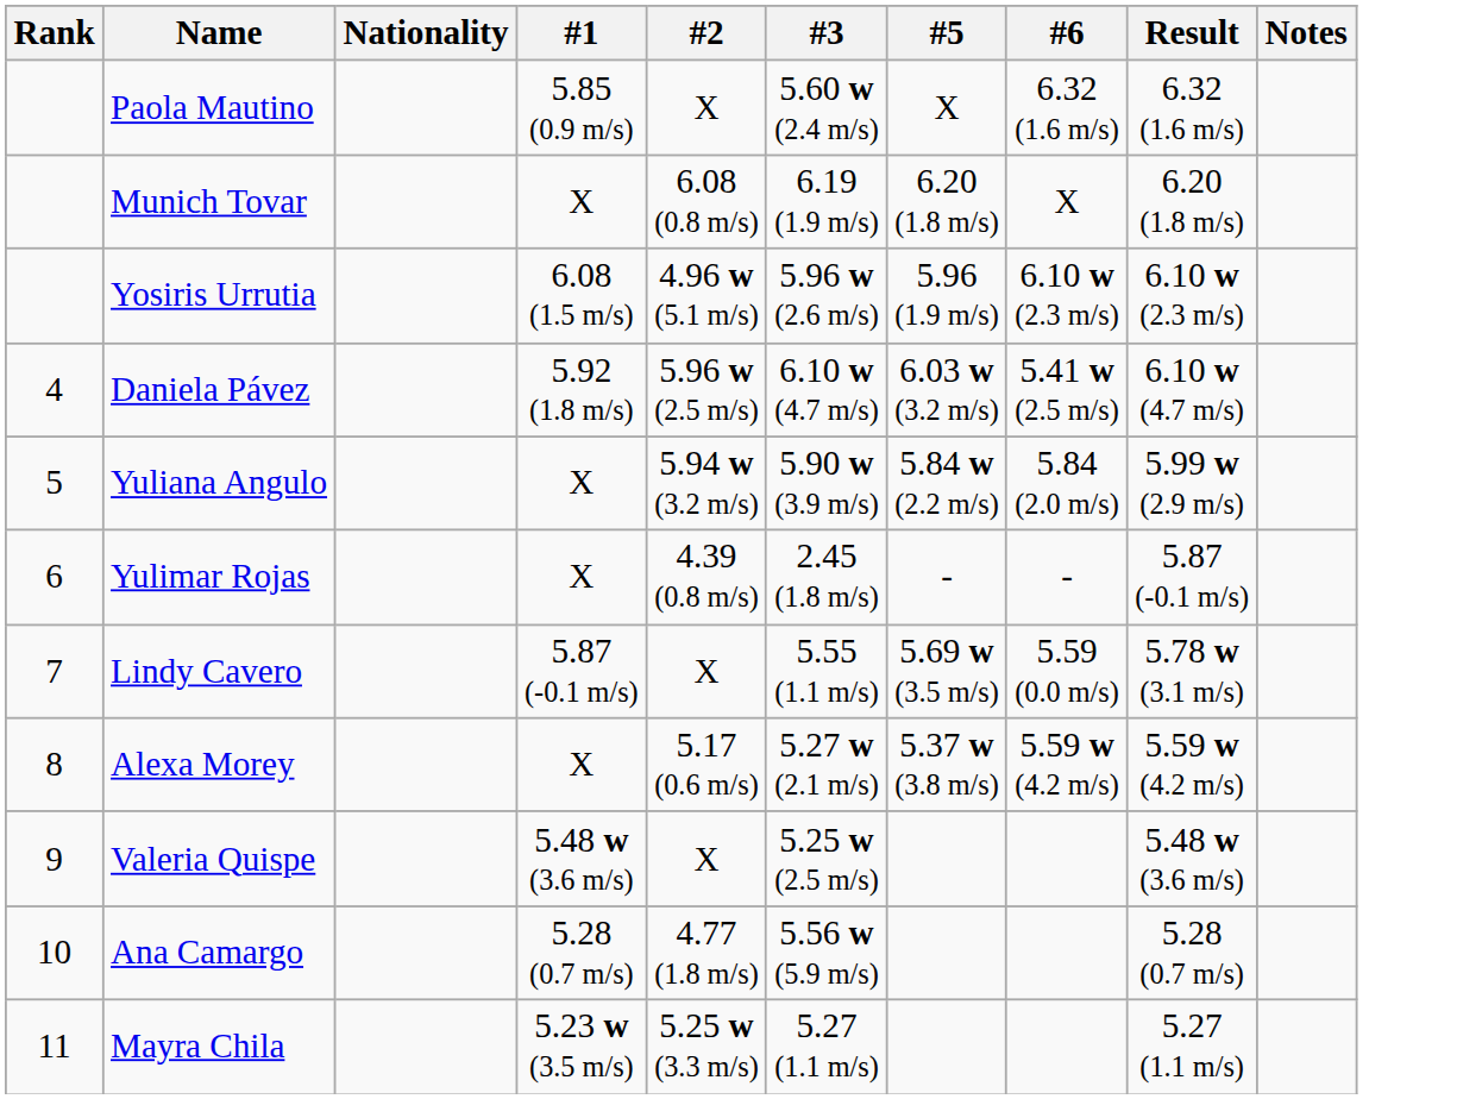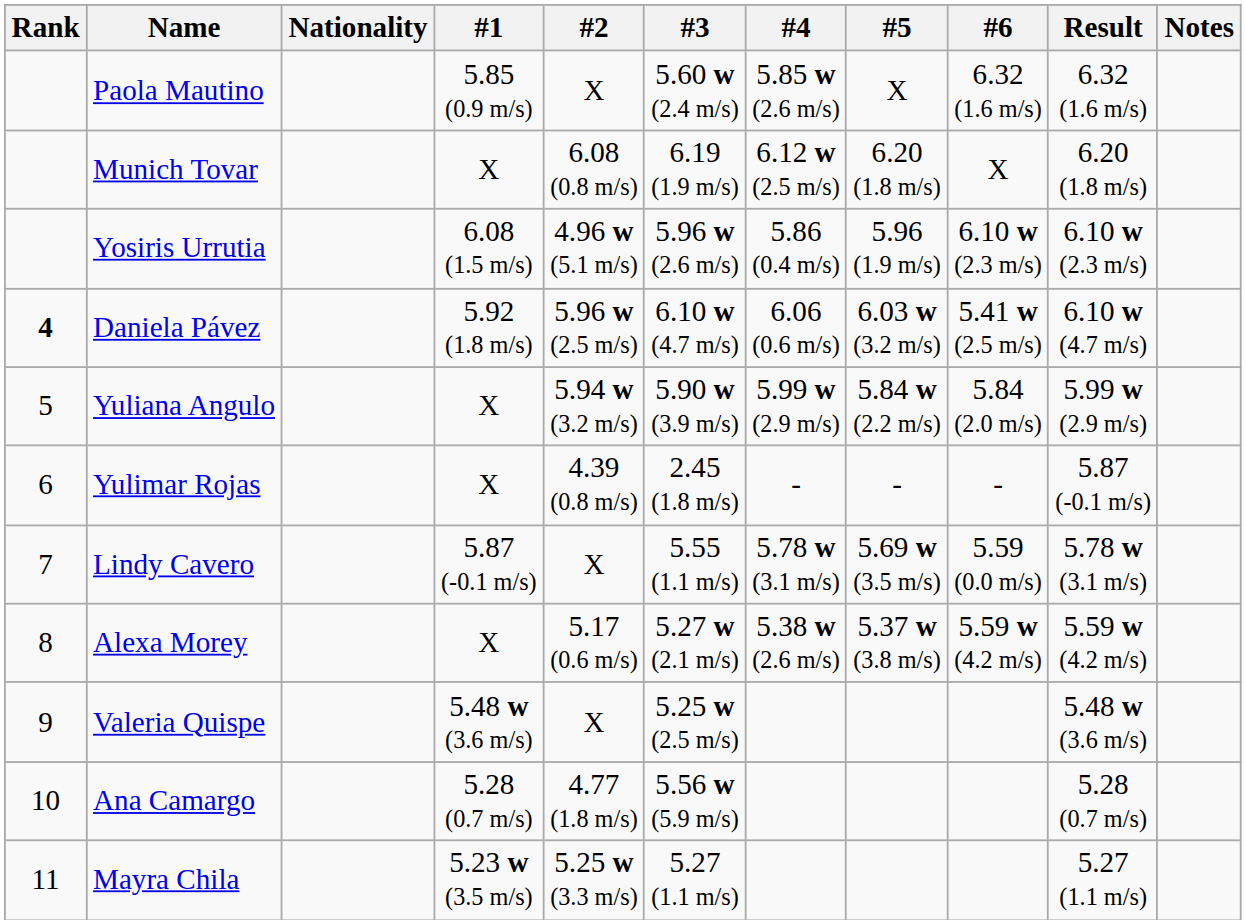 <table class="wikitable sortable" style="text-align:center">
 <tr>
 <th>Rank</th>
 <th>Name</th>
 <th>Nationality</th>
 <th>#1</th>
 <th>#2</th>
 <th>#3</th>
+<th>#4</th>
 <th>#5</th>
 <th>#6</th>
 <th>Result</th>
 <th>Notes</th>
 </tr>
 <tr>
 <td></td>
 <td align=left><a href='#'>Paola Mautino</a></td>
 <td align=left></td>
 <td>5.85<br> <small>(0.9 m/s)</small></td>
 <td>X</td>
 <td>5.60 <strong>w</strong><br> <small>(2.4 m/s)</small></td>
+<td>5.85 <strong>w</strong><br> <small>(2.6 m/s)</small></td>
 <td>X</td>
 <td>6.32<br> <small>(1.6 m/s)</small></td>
 <td>6.32<br><small>(1.6 m/s)</small></td>
 <td></td>
 </tr>
 <tr>
 <td></td>
 <td align=left><a href='#'>Munich Tovar</a></td>
 <td align=left></td>
 <td>X</td>
 <td>6.08<br> <small>(0.8 m/s)</small></td>
 <td>6.19<br> <small>(1.9 m/s)</small></td>
+<td>6.12 <strong>w</strong><br> <small>(2.5 m/s)</small></td>
 <td>6.20<br> <small>(1.8 m/s)</small></td>
 <td>X</td>
 <td>6.20<br><small>(1.8 m/s)</small></td>
 <td></td>
 </tr>
 <tr>
 <td></td>
 <td align=left><a href='#'>Yosiris Urrutia</a></td>
 <td align=left></td>
 <td>6.08<br> <small>(1.5 m/s)</small></td>
 <td>4.96 <strong>w</strong><br> <small>(5.1 m/s)</small></td>
 <td>5.96 <strong>w</strong><br> <small>(2.6 m/s)</small></td>
+<td>5.86<br> <small>(0.4 m/s)</small></td>
 <td>5.96<br> <small>(1.9 m/s)</small></td>
 <td>6.10 <strong>w</strong><br> <small>(2.3 m/s)</small></td>
 <td>6.10 <strong>w</strong><br><small>(2.3 m/s)</small></td>
 <td></td>
 </tr>
 <tr>
-<td>4</td>
+<td><strong>4</strong></td>
 <td align=left><a href='#'>Daniela Pávez</a></td>
 <td align=left></td>
 <td>5.92<br> <small>(1.8 m/s)</small></td>
 <td>5.96 <strong>w</strong><br> <small>(2.5 m/s)</small></td>
 <td>6.10 <strong>w</strong><br> <small>(4.7 m/s)</small></td>
+<td>6.06<br> <small>(0.6 m/s)</small></td>
 <td>6.03 <strong>w</strong><br> <small>(3.2 m/s)</small></td>
 <td>5.41 <strong>w</strong><br> <small>(2.5 m/s)</small></td>
 <td>6.10 <strong>w</strong><br><small>(4.7 m/s)</small></td>
 <td></td>
 </tr>
 <tr>
 <td>5</td>
 <td align=left><a href='#'>Yuliana Angulo</a></td>
 <td align=left></td>
 <td>X</td>
 <td>5.94 <strong>w</strong><br> <small>(3.2 m/s)</small></td>
 <td>5.90 <strong>w</strong><br> <small>(3.9 m/s)</small></td>
+<td>5.99 <strong>w</strong><br> <small>(2.9 m/s)</small></td>
 <td>5.84 <strong>w</strong><br> <small>(2.2 m/s)</small></td>
 <td>5.84<br> <small>(2.0 m/s)</small></td>
 <td>5.99 <strong>w</strong><br><small>(2.9 m/s)</small></td>
 <td></td>
 </tr>
 <tr>
 <td>6</td>
 <td align=left><a href='#'>Yulimar Rojas</a></td>
 <td align=left></td>
 <td>X</td>
 <td>4.39<br> <small>(0.8 m/s)</small></td>
 <td>2.45<br> <small>(1.8 m/s)</small></td>
 <td>-</td>
 <td>-</td>
+<td>-</td>
 <td>5.87<br><small>(-0.1 m/s)</small></td>
 <td></td>
 </tr>
 <tr>
 <td>7</td>
 <td align=left><a href='#'>Lindy Cavero</a></td>
 <td align=left></td>
 <td>5.87<br> <small>(-0.1 m/s)</small></td>
 <td>X</td>
 <td>5.55<br> <small>(1.1 m/s)</small></td>
+<td>5.78 <strong>w</strong><br> <small>(3.1 m/s)</small></td>
 <td>5.69 <strong>w</strong><br> <small>(3.5 m/s)</small></td>
 <td>5.59<br> <small>(0.0 m/s)</small></td>
 <td>5.78 <strong>w</strong><br><small>(3.1 m/s)</small></td>
 <td></td>
 </tr>
 <tr>
 <td>8</td>
 <td align=left><a href='#'>Alexa Morey</a></td>
 <td align=left></td>
 <td>X</td>
 <td>5.17<br> <small>(0.6 m/s)</small></td>
 <td>5.27 <strong>w</strong><br> <small>(2.1 m/s)</small></td>
+<td>5.38 <strong>w</strong><br> <small>(2.6 m/s)</small></td>
 <td>5.37 <strong>w</strong><br> <small>(3.8 m/s)</small></td>
 <td>5.59 <strong>w</strong><br> <small>(4.2 m/s)</small></td>
 <td>5.59 <strong>w</strong><br><small>(4.2 m/s)</small></td>
 <td></td>
 </tr>
 <tr>
 <td>9</td>
 <td align=left><a href='#'>Valeria Quispe</a></td>
 <td align=left></td>
 <td>5.48 <strong>w</strong><br> <small>(3.6 m/s)</small></td>
 <td>X</td>
 <td>5.25 <strong>w</strong><br> <small>(2.5 m/s)</small></td>
 <td></td>
 <td></td>
+<td></td>
 <td>5.48 <strong>w</strong><br><small>(3.6 m/s)</small></td>
 <td></td>
 </tr>
 <tr>
 <td>10</td>
 <td align=left><a href='#'>Ana Camargo</a></td>
 <td align=left></td>
 <td>5.28<br> <small>(0.7 m/s)</small></td>
 <td>4.77<br> <small>(1.8 m/s)</small></td>
 <td>5.56 <strong>w</strong><br> <small>(5.9 m/s)</small></td>
+<td></td>
 <td></td>
 <td></td>
 <td>5.28<br><small>(0.7 m/s)</small></td>
 <td></td>
 </tr>
 <tr>
 <td>11</td>
 <td align=left><a href='#'>Mayra Chila</a></td>
 <td align=left></td>
 <td>5.23 <strong>w</strong><br> <small>(3.5 m/s)</small></td>
 <td>5.25 <strong>w</strong><br> <small>(3.3 m/s)</small></td>
 <td>5.27<br> <small>(1.1 m/s)</small></td>
 <td></td>
 <td></td>
+<td></td>
 <td>5.27<br><small>(1.1 m/s)</small></td>
 <td></td>
 </tr>
 </table>
